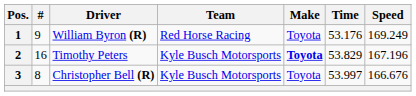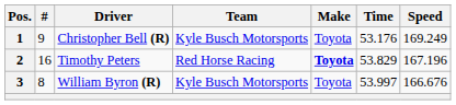 <table class="wikitable" style="font-size:95%">
 <tr>
 <th>Pos.</th>
 <th>#</th>
 <th>Driver</th>
 <th>Team</th>
 <th>Make</th>
 <th>Time</th>
 <th>Speed</th>
 </tr>
 <tr>
 <th>1</th>
 <td>9</td>
-<td><a href='#'>William Byron</a> <strong>(R)</strong></td>
-<td><a href='#'>Red Horse Racing</a></td>
+<td><a href='#'>Christopher Bell</a> <strong>(R)</strong></td>
+<td><a href='#'>Kyle Busch Motorsports</a></td>
 <td><a href='#'>Toyota</a></td>
 <td>53.176</td>
 <td>169.249</td>
 </tr>
 <tr>
 <th>2</th>
 <td>16</td>
 <td><a href='#'>Timothy Peters</a></td>
-<td><a href='#'>Kyle Busch Motorsports</a></td>
+<td><a href='#'>Red Horse Racing</a></td>
 <td><strong><a href='#'>Toyota</a></strong></td>
 <td>53.829</td>
 <td>167.196</td>
 </tr>
 <tr>
 <th>3</th>
 <td>8</td>
-<td><a href='#'>Christopher Bell</a> <strong>(R)</strong></td>
+<td><a href='#'>William Byron</a> <strong>(R)</strong></td>
 <td><a href='#'>Kyle Busch Motorsports</a></td>
 <td><a href='#'>Toyota</a></td>
 <td>53.997</td>
 <td>166.676</td>
 </tr>
 <tr>
 <th colspan="7"></th>
 </tr>
 </table>
